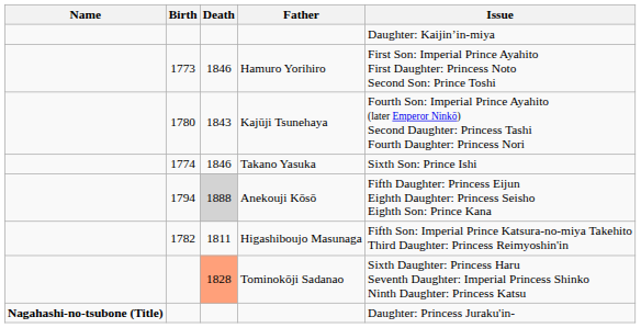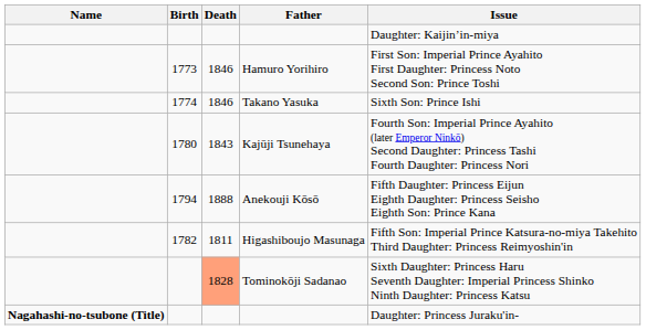 <table class="wikitable sortable">
 <tr>
 <th>Name</th>
 <th>Birth</th>
 <th>Death</th>
 <th>Father</th>
 <th class="unsortable">Issue</th>
 </tr>
 <tr>
 <td></td>
 <td></td>
 <td></td>
 <td></td>
 <td>Daughter: Kaijin’in-miya</td>
 </tr>
 <tr>
 <td></td>
 <td align="center">1773</td>
 <td align="center">1846</td>
 <td>Hamuro Yorihiro</td>
 <td>First Son: Imperial Prince Ayahito<br>First Daughter: Princess Noto<br>Second Son: Prince Toshi</td>
 </tr>
 <tr>
 <td></td>
+<td align="center">1774</td>
+<td align="center">1846</td>
+<td>Takano Yasuka</td>
+<td>Sixth Son: Prince Ishi</td>
+</tr>
+<tr>
+<td></td>
 <td align="center">1780</td>
 <td align="center">1843</td>
 <td>Kajūji Tsunehaya</td>
 <td>Fourth Son: Imperial Prince Ayahito<br><small>(later <a href='#'>Emperor Ninkō</a>)</small><br>Second Daughter: Princess Tashi<br>Fourth Daughter: Princess Nori</td>
 </tr>
 <tr>
 <td></td>
-<td align="center">1774</td>
-<td align="center">1846</td>
-<td>Takano Yasuka</td>
-<td>Sixth Son: Prince Ishi</td>
-</tr>
-<tr>
-<td></td>
 <td align="center">1794</td>
-<td align="center" style="background: lightgrey;">1888</td>
+<td align="center">1888</td>
 <td>Anekouji Kōsō</td>
 <td>Fifth Daughter: Princess Eijun<br>Eighth Daughter: Princess Seisho<br>Eighth Son: Prince Kana</td>
 </tr>
 <tr>
 <td></td>
 <td align="center">1782</td>
 <td align="center">1811</td>
 <td>Higashiboujo Masunaga</td>
 <td>Fifth Son: Imperial Prince Katsura-no-miya Takehito<br>Third Daughter: Princess Reimyoshin'in</td>
 </tr>
 <tr>
 <td></td>
 <td></td>
 <td align="center" style="background: lightsalmon;">1828</td>
 <td>Tominokōji Sadanao</td>
 <td>Sixth Daughter: Princess Haru<br>Seventh Daughter: Imperial Princess Shinko<br>Ninth Daughter: Princess Katsu</td>
 </tr>
 <tr>
 <td><strong>Nagahashi-no-tsubone (Title)</strong></td>
 <td></td>
 <td></td>
 <td></td>
 <td>Daughter: Princess Juraku'in-</td>
 </tr>
 </table>
